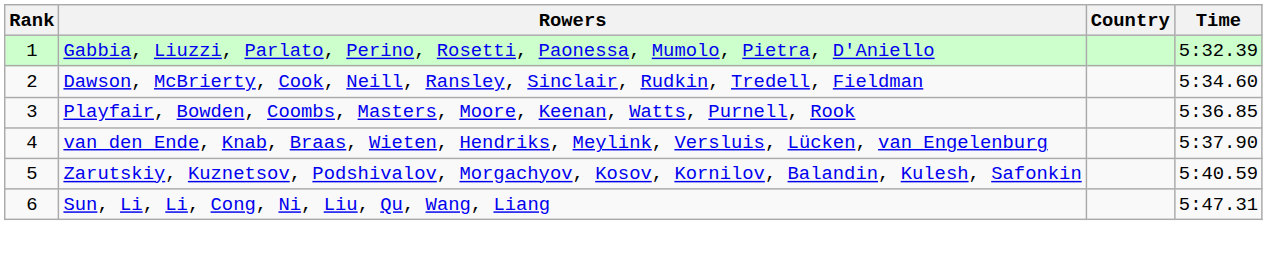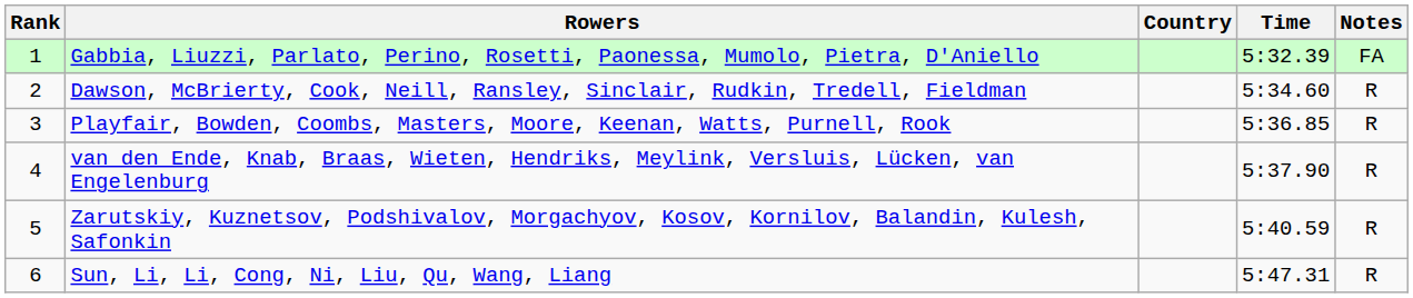 <table class="wikitable" style="text-align:center">
 <tr>
 <th>Rank</th>
 <th>Rowers</th>
 <th>Country</th>
 <th>Time</th>
+<th>Notes</th>
 </tr>
 <tr bgcolor=ccffcc>
 <td>1</td>
 <td align="left"><a href='#'>Gabbia</a>, <a href='#'>Liuzzi</a>, <a href='#'>Parlato</a>, <a href='#'>Perino</a>, <a href='#'>Rosetti</a>, <a href='#'>Paonessa</a>, <a href='#'>Mumolo</a>, <a href='#'>Pietra</a>, <a href='#'>D'Aniello</a></td>
 <td align="left"></td>
 <td>5:32.39</td>
+<td>FA</td>
 </tr>
 <tr>
 <td>2</td>
 <td align="left"><a href='#'>Dawson</a>, <a href='#'>McBrierty</a>, <a href='#'>Cook</a>, <a href='#'>Neill</a>, <a href='#'>Ransley</a>, <a href='#'>Sinclair</a>, <a href='#'>Rudkin</a>, <a href='#'>Tredell</a>, <a href='#'>Fieldman</a></td>
 <td align="left"></td>
 <td>5:34.60</td>
+<td>R</td>
 </tr>
 <tr>
 <td>3</td>
 <td align="left"><a href='#'>Playfair</a>, <a href='#'>Bowden</a>, <a href='#'>Coombs</a>, <a href='#'>Masters</a>, <a href='#'>Moore</a>, <a href='#'>Keenan</a>, <a href='#'>Watts</a>, <a href='#'>Purnell</a>, <a href='#'>Rook</a></td>
 <td align="left"></td>
 <td>5:36.85</td>
+<td>R</td>
 </tr>
 <tr>
 <td>4</td>
 <td align="left"><a href='#'>van den Ende</a>, <a href='#'>Knab</a>, <a href='#'>Braas</a>, <a href='#'>Wieten</a>, <a href='#'>Hendriks</a>, <a href='#'>Meylink</a>, <a href='#'>Versluis</a>, <a href='#'>Lücken</a>, <a href='#'>van Engelenburg</a></td>
 <td align="left"></td>
 <td>5:37.90</td>
+<td>R</td>
 </tr>
 <tr>
 <td>5</td>
 <td align="left"><a href='#'>Zarutskiy</a>, <a href='#'>Kuznetsov</a>, <a href='#'>Podshivalov</a>, <a href='#'>Morgachyov</a>, <a href='#'>Kosov</a>, <a href='#'>Kornilov</a>, <a href='#'>Balandin</a>, <a href='#'>Kulesh</a>, <a href='#'>Safonkin</a></td>
 <td align="left"></td>
 <td>5:40.59</td>
+<td>R</td>
 </tr>
 <tr>
 <td>6</td>
 <td align="left"><a href='#'>Sun</a>, <a href='#'>Li</a>, <a href='#'>Li</a>, <a href='#'>Cong</a>, <a href='#'>Ni</a>, <a href='#'>Liu</a>, <a href='#'>Qu</a>, <a href='#'>Wang</a>, <a href='#'>Liang</a></td>
 <td align="left"></td>
 <td>5:47.31</td>
+<td>R</td>
 </tr>
 </table>
